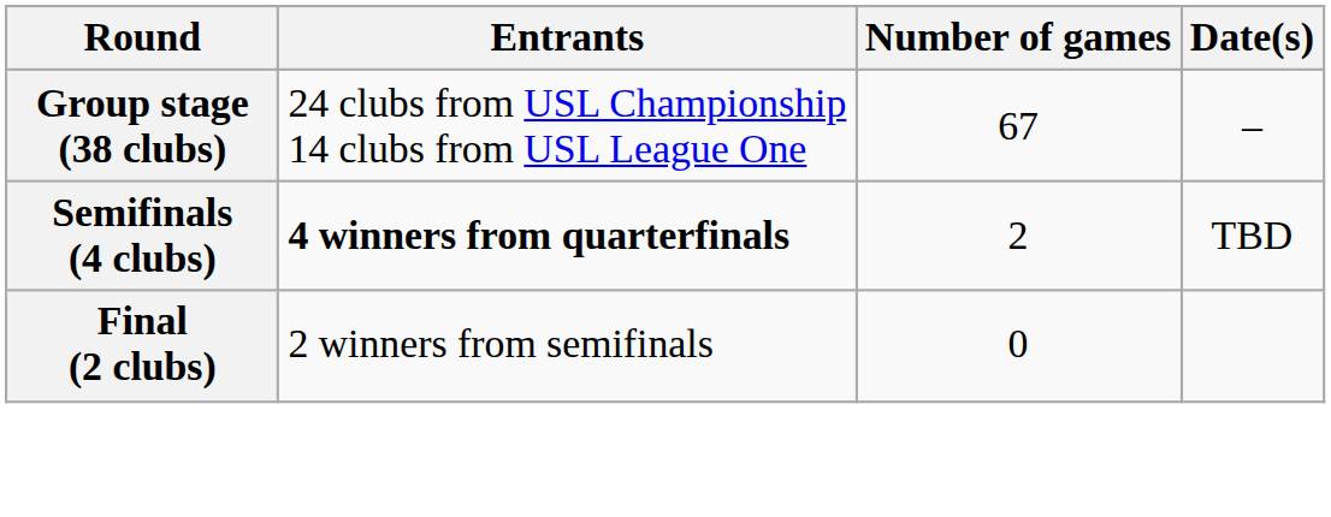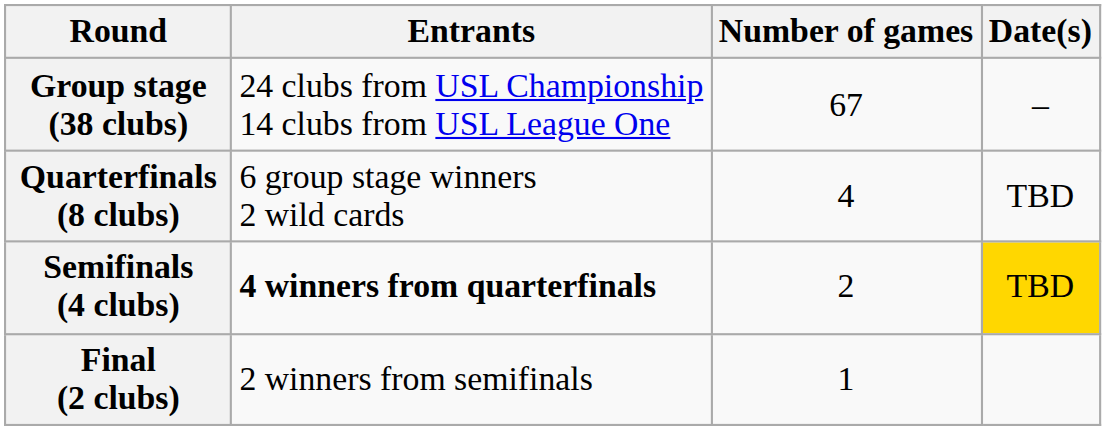 <table class="wikitable" style="text-align:center">
 <tr>
 <th style="width:100px">Round</th>
 <th>Entrants</th>
 <th>Number of games</th>
 <th>Date(s)</th>
 </tr>
 <tr>
 <th>Group stage<br>(38 clubs)</th>
 <td style="text-align:left">24 clubs from <a href='#'>USL Championship</a><br>14 clubs from <a href='#'>USL League One</a></td>
 <td>67</td>
 <td> –<br></td>
 </tr>
 <tr>
+<th>Quarterfinals<br>(8 clubs)</th>
+<td style="text-align:left">6 group stage winners<br>2 wild cards</td>
+<td>4</td>
+<td>TBD</td>
+</tr>
+<tr>
 <th>Semifinals<br>(4 clubs)</th>
 <td style="text-align:left"><strong>4 winners from quarterfinals</strong></td>
 <td>2</td>
-<td>TBD</td>
+<td style="background: gold;">TBD</td>
 </tr>
 <tr>
 <th>Final<br>(2 clubs)</th>
 <td style="text-align:left">2 winners from semifinals</td>
-<td>0</td>
+<td>1</td>
 <td></td>
 </tr>
 </table>
